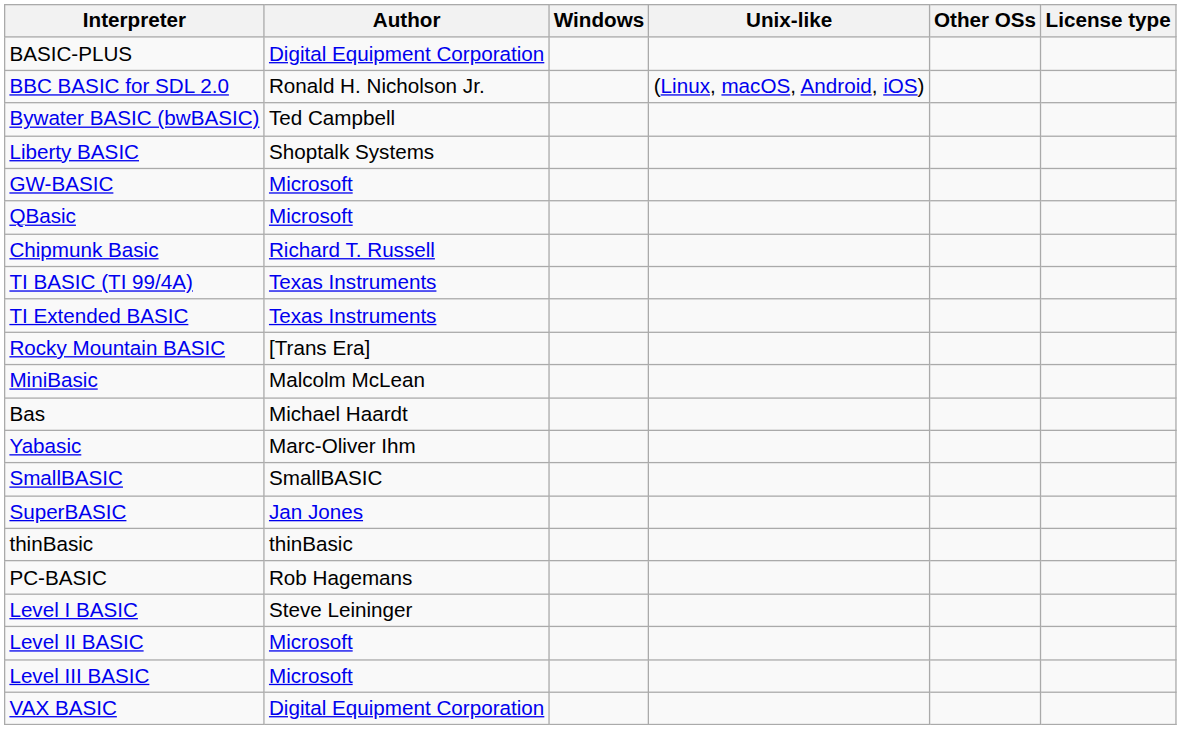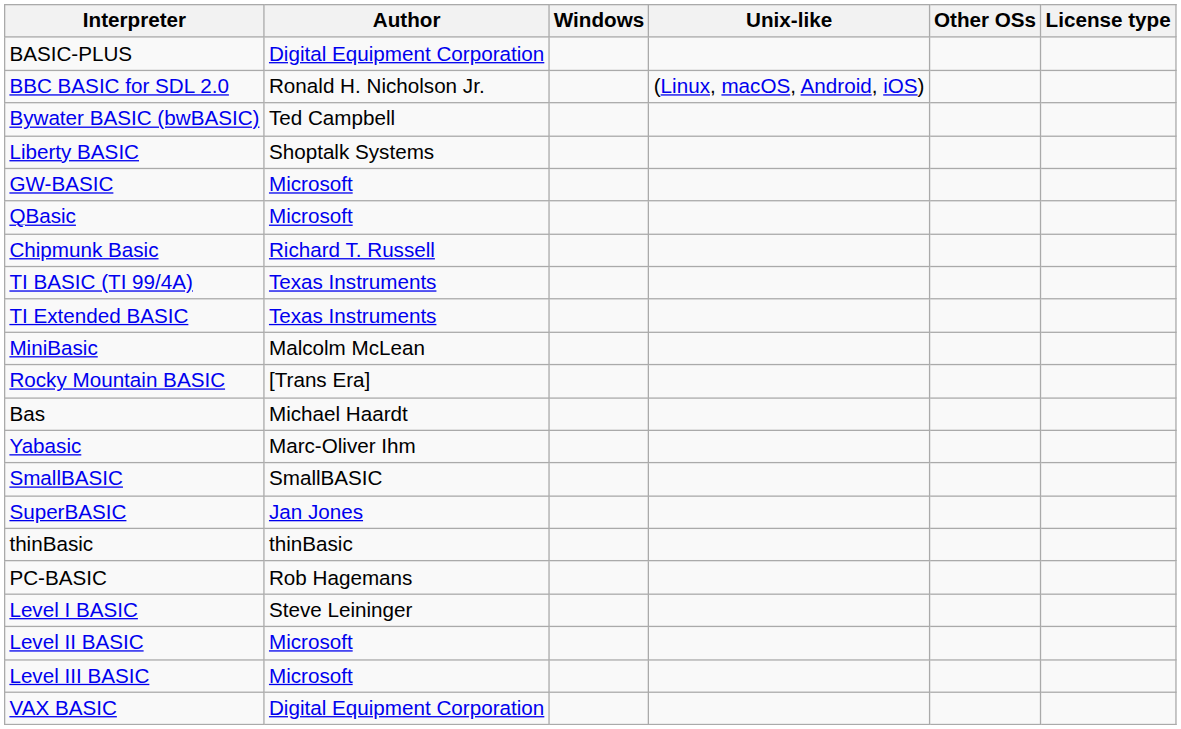 <table class="wikitable sortable">
 <tr>
 <th>Interpreter</th>
 <th>Author</th>
 <th>Windows</th>
 <th>Unix-like</th>
 <th>Other OSs</th>
 <th>License type</th>
 </tr>
 <tr>
 <td>BASIC-PLUS</td>
 <td><a href='#'>Digital Equipment Corporation</a></td>
 <td></td>
 <td></td>
 <td></td>
 <td></td>
 </tr>
 <tr>
 <td><a href='#'>BBC BASIC for SDL 2.0</a></td>
 <td>Ronald H. Nicholson Jr.</td>
 <td></td>
 <td> (<a href='#'>Linux</a>, <a href='#'>macOS</a>, <a href='#'>Android</a>, <a href='#'>iOS</a>)</td>
 <td></td>
 <td></td>
 </tr>
 <tr>
 <td><a href='#'>Bywater BASIC (bwBASIC)</a></td>
 <td>Ted Campbell</td>
 <td></td>
 <td></td>
 <td></td>
 <td></td>
 </tr>
 <tr>
 <td><a href='#'>Liberty BASIC</a></td>
 <td>Shoptalk Systems</td>
 <td></td>
 <td></td>
 <td></td>
 <td></td>
 </tr>
 <tr>
 <td><a href='#'>GW-BASIC</a></td>
 <td><a href='#'>Microsoft</a></td>
 <td></td>
 <td></td>
 <td></td>
 <td></td>
 </tr>
 <tr>
 <td><a href='#'>QBasic</a></td>
 <td><a href='#'>Microsoft</a></td>
 <td></td>
 <td></td>
 <td></td>
 <td></td>
 </tr>
 <tr>
 <td><a href='#'>Chipmunk Basic</a></td>
 <td><a href='#'>Richard T. Russell</a></td>
 <td></td>
 <td></td>
 <td></td>
 <td></td>
 </tr>
 <tr>
 <td><a href='#'>TI BASIC (TI 99/4A)</a></td>
 <td><a href='#'>Texas Instruments</a></td>
 <td></td>
 <td></td>
 <td></td>
 <td></td>
 </tr>
 <tr>
 <td><a href='#'>TI Extended BASIC</a></td>
 <td><a href='#'>Texas Instruments</a></td>
 <td></td>
 <td></td>
 <td></td>
 <td></td>
 </tr>
 <tr>
-<td><a href='#'>Rocky Mountain BASIC</a></td>
-<td>[Trans Era]</td>
+<td><a href='#'>MiniBasic</a></td>
+<td>Malcolm McLean</td>
 <td></td>
 <td></td>
 <td></td>
 <td></td>
 </tr>
 <tr>
-<td><a href='#'>MiniBasic</a></td>
-<td>Malcolm McLean</td>
+<td><a href='#'>Rocky Mountain BASIC</a></td>
+<td>[Trans Era]</td>
 <td></td>
 <td></td>
 <td></td>
 <td></td>
 </tr>
 <tr>
 <td>Bas</td>
 <td>Michael Haardt</td>
 <td></td>
 <td></td>
 <td></td>
 <td></td>
 </tr>
 <tr>
 <td><a href='#'>Yabasic</a></td>
 <td>Marc-Oliver Ihm</td>
 <td></td>
 <td></td>
 <td></td>
 <td></td>
 </tr>
 <tr>
 <td><a href='#'>SmallBASIC</a></td>
 <td>SmallBASIC</td>
 <td></td>
 <td></td>
 <td></td>
 <td></td>
 </tr>
 <tr>
 <td><a href='#'>SuperBASIC</a></td>
 <td><a href='#'>Jan Jones</a></td>
 <td></td>
 <td></td>
 <td></td>
 <td></td>
 </tr>
 <tr>
 <td>thinBasic</td>
 <td>thinBasic</td>
 <td></td>
 <td></td>
 <td></td>
 <td></td>
 </tr>
 <tr>
 <td>PC-BASIC</td>
 <td>Rob Hagemans</td>
 <td></td>
 <td></td>
 <td></td>
 <td></td>
 </tr>
 <tr>
 <td><a href='#'>Level I BASIC</a></td>
 <td>Steve Leininger</td>
 <td></td>
 <td></td>
 <td></td>
 <td></td>
 </tr>
 <tr>
 <td><a href='#'>Level II BASIC</a></td>
 <td><a href='#'>Microsoft</a></td>
 <td></td>
 <td></td>
 <td></td>
 <td></td>
 </tr>
 <tr>
 <td><a href='#'>Level III BASIC</a></td>
 <td><a href='#'>Microsoft</a></td>
 <td></td>
 <td></td>
 <td></td>
 <td></td>
 </tr>
 <tr>
 <td><a href='#'>VAX BASIC</a></td>
 <td><a href='#'>Digital Equipment Corporation</a></td>
 <td></td>
 <td></td>
 <td></td>
 <td></td>
 </tr>
 </table>
